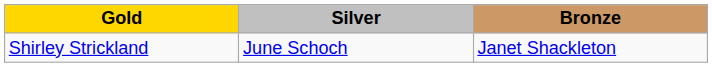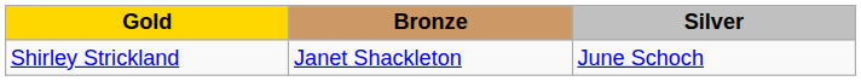 <table class="wikitable" style="text-align:left">
 <tr align="center">
 <td width=200 bgcolor=gold><strong>Gold</strong></td>
+<td width=200 bgcolor=CC9966><strong>Bronze</strong></td>
 <td width=200 bgcolor=silver><strong>Silver</strong></td>
-<td width=200 bgcolor=CC9966><strong>Bronze</strong></td>
 </tr>
 <tr>
 <td><a href='#'>Shirley Strickland</a><br><em></em></td>
+<td><a href='#'>Janet Shackleton</a><br><em></em></td>
 <td><a href='#'>June Schoch</a><br><em></em></td>
-<td><a href='#'>Janet Shackleton</a><br><em></em></td>
 </tr>
 </table>
